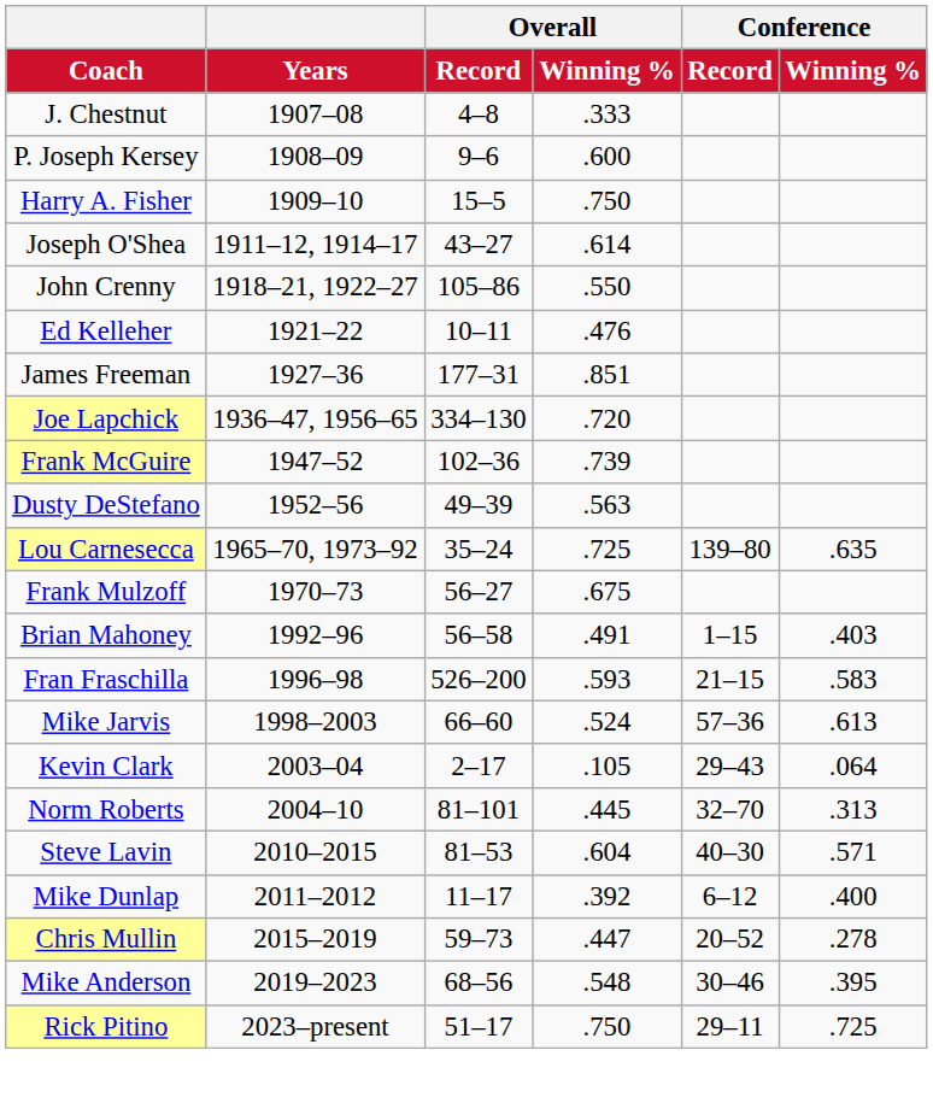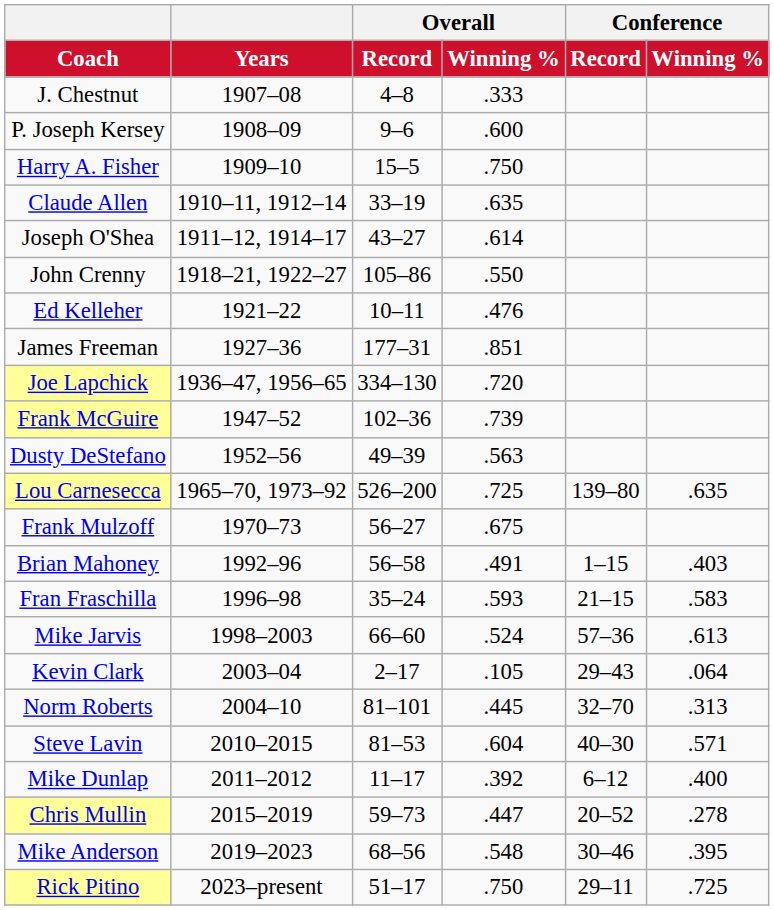 <table class="wikitable sortable" style="text-align:center">
 <tr>
 <th></th>
 <th></th>
 <th colspan="2">Overall</th>
 <th colspan="2">Conference</th>
 </tr>
 <tr>
 <th style="background:#CF102D; color: #ffffff">Coach</th>
 <th style="background:#CF102D; color: #ffffff">Years</th>
 <th style="background:#CF102D; color: #ffffff">Record</th>
 <th style="background:#CF102D; color: #ffffff">Winning %</th>
 <th style="background:#CF102D; color: #ffffff">Record</th>
 <th style="background:#CF102D; color: #ffffff">Winning %</th>
 </tr>
 <tr>
 <td>J. Chestnut</td>
 <td>1907–08</td>
 <td>4–8</td>
 <td>.333</td>
 <td></td>
 <td></td>
 </tr>
 <tr>
 <td>P. Joseph Kersey</td>
 <td>1908–09</td>
 <td>9–6</td>
 <td>.600</td>
 <td></td>
 <td></td>
 </tr>
 <tr>
 <td><a href='#'>Harry A. Fisher</a></td>
 <td>1909–10</td>
 <td>15–5</td>
 <td>.750</td>
+<td></td>
+<td></td>
+</tr>
+<tr>
+<td><a href='#'>Claude Allen</a></td>
+<td>1910–11, 1912–14</td>
+<td>33–19</td>
+<td>.635</td>
 <td></td>
 <td></td>
 </tr>
 <tr>
 <td>Joseph O'Shea</td>
 <td>1911–12, 1914–17</td>
 <td>43–27</td>
 <td>.614</td>
 <td></td>
 <td></td>
 </tr>
 <tr>
 <td>John Crenny</td>
 <td>1918–21, 1922–27</td>
 <td>105–86</td>
 <td>.550</td>
 <td></td>
 <td></td>
 </tr>
 <tr>
 <td><a href='#'>Ed Kelleher</a></td>
 <td>1921–22</td>
 <td>10–11</td>
 <td>.476</td>
 <td></td>
 <td></td>
 </tr>
 <tr>
 <td>James Freeman</td>
 <td>1927–36</td>
 <td>177–31</td>
 <td>.851</td>
 <td></td>
 <td></td>
 </tr>
 <tr>
 <td bgcolor="FFFF99"><a href='#'>Joe Lapchick</a></td>
 <td>1936–47, 1956–65</td>
 <td>334–130</td>
 <td>.720</td>
 <td></td>
 <td></td>
 </tr>
 <tr>
 <td bgcolor="FFFF99"><a href='#'>Frank McGuire</a></td>
 <td>1947–52</td>
 <td>102–36</td>
 <td>.739</td>
 <td></td>
 <td></td>
 </tr>
 <tr>
 <td><a href='#'>Dusty DeStefano</a></td>
 <td>1952–56</td>
 <td>49–39</td>
 <td>.563</td>
 <td></td>
 <td></td>
 </tr>
 <tr>
 <td bgcolor="FFFF99"><a href='#'>Lou Carnesecca</a></td>
 <td>1965–70, 1973–92</td>
-<td>35–24</td>
+<td>526–200</td>
 <td>.725</td>
 <td>139–80</td>
 <td>.635</td>
 </tr>
 <tr>
 <td><a href='#'>Frank Mulzoff</a></td>
 <td>1970–73</td>
 <td>56–27</td>
 <td>.675</td>
 <td></td>
 <td></td>
 </tr>
 <tr>
 <td><a href='#'>Brian Mahoney</a></td>
 <td>1992–96</td>
 <td>56–58</td>
 <td>.491</td>
 <td>1–15</td>
 <td>.403</td>
 </tr>
 <tr>
 <td><a href='#'>Fran Fraschilla</a></td>
 <td>1996–98</td>
-<td>526–200</td>
+<td>35–24</td>
 <td>.593</td>
 <td>21–15</td>
 <td>.583</td>
 </tr>
 <tr>
 <td><a href='#'>Mike Jarvis</a></td>
 <td>1998–2003</td>
 <td>66–60</td>
 <td>.524</td>
 <td>57–36</td>
 <td>.613</td>
 </tr>
 <tr>
 <td><a href='#'>Kevin Clark</a></td>
 <td>2003–04</td>
 <td>2–17</td>
 <td>.105</td>
 <td>29–43</td>
 <td>.064</td>
 </tr>
 <tr>
 <td><a href='#'>Norm Roberts</a></td>
 <td>2004–10</td>
 <td>81–101</td>
 <td>.445</td>
 <td>32–70</td>
 <td>.313</td>
 </tr>
 <tr>
 <td><a href='#'>Steve Lavin</a></td>
 <td>2010–2015</td>
 <td>81–53</td>
 <td>.604</td>
 <td>40–30</td>
 <td>.571</td>
 </tr>
 <tr>
 <td><a href='#'>Mike Dunlap</a></td>
 <td>2011–2012</td>
 <td>11–17</td>
 <td>.392</td>
 <td>6–12</td>
 <td>.400</td>
 </tr>
 <tr>
 <td bgcolor="FFFF99"><a href='#'>Chris Mullin</a></td>
 <td>2015–2019</td>
 <td>59–73</td>
 <td>.447</td>
 <td>20–52</td>
 <td>.278</td>
 </tr>
 <tr>
 <td><a href='#'>Mike Anderson</a></td>
 <td>2019–2023</td>
 <td>68–56</td>
 <td>.548</td>
 <td>30–46</td>
 <td>.395</td>
 </tr>
 <tr>
 <td bgcolor="FFFF99"><a href='#'>Rick Pitino</a></td>
 <td>2023–present</td>
 <td>51–17</td>
 <td>.750</td>
 <td>29–11</td>
 <td>.725</td>
 </tr>
 </table>
